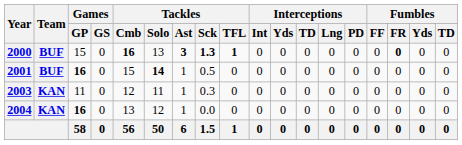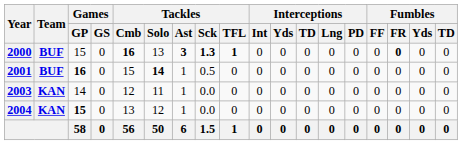 <table class="wikitable" style="text-align:center">
 <tr>
 <th rowspan="2">Year</th>
 <th rowspan="2">Team</th>
 <th colspan="2">Games</th>
 <th colspan="5">Tackles</th>
 <th colspan="5">Interceptions</th>
 <th colspan="4">Fumbles</th>
 </tr>
 <tr>
 <th>GP</th>
 <th>GS</th>
 <th>Cmb</th>
 <th>Solo</th>
 <th>Ast</th>
 <th>Sck</th>
 <th>TFL</th>
 <th>Int</th>
 <th>Yds</th>
 <th>TD</th>
 <th>Lng</th>
 <th>PD</th>
 <th>FF</th>
 <th>FR</th>
 <th>Yds</th>
 <th>TD</th>
 </tr>
 <tr>
 <th><a href='#'>2000</a></th>
 <th><a href='#'>BUF</a></th>
 <td>15</td>
 <td>0</td>
 <td><strong>16</strong></td>
 <td>13</td>
 <td><strong>3</strong></td>
 <td><strong>1.3</strong></td>
 <td><strong>1</strong></td>
 <td>0</td>
 <td>0</td>
 <td>0</td>
 <td>0</td>
 <td>0</td>
 <td>0</td>
 <td><strong>0</strong></td>
 <td>0</td>
 <td>0</td>
 </tr>
 <tr>
 <th><a href='#'>2001</a></th>
 <th><a href='#'>BUF</a></th>
 <td><strong>16</strong></td>
 <td>0</td>
 <td>15</td>
 <td><strong>14</strong></td>
 <td>1</td>
 <td>0.5</td>
 <td>0</td>
 <td>0</td>
 <td>0</td>
 <td>0</td>
 <td>0</td>
 <td>0</td>
 <td>0</td>
 <td>0</td>
 <td>0</td>
 <td>0</td>
 </tr>
 <tr>
 <th><a href='#'>2003</a></th>
 <th><a href='#'>KAN</a></th>
-<td>11</td>
+<td>14</td>
 <td>0</td>
 <td>12</td>
 <td>11</td>
 <td>1</td>
-<td>0.3</td>
+<td>0.0</td>
 <td>0</td>
 <td>0</td>
 <td>0</td>
 <td>0</td>
 <td>0</td>
 <td>0</td>
 <td>0</td>
 <td>0</td>
 <td>0</td>
 <td>0</td>
 </tr>
 <tr>
 <th><a href='#'>2004</a></th>
 <th><a href='#'>KAN</a></th>
-<td><strong>16</strong></td>
+<td><strong>15</strong></td>
 <td>0</td>
 <td>13</td>
 <td>12</td>
 <td>1</td>
 <td>0.0</td>
 <td>0</td>
 <td>0</td>
 <td>0</td>
 <td>0</td>
 <td>0</td>
 <td>0</td>
 <td>0</td>
 <td>0</td>
 <td>0</td>
 <td>0</td>
 </tr>
 <tr>
 <th colspan="2"></th>
 <th>58</th>
 <th>0</th>
 <th>56</th>
 <th>50</th>
 <th>6</th>
 <th>1.5</th>
 <th>1</th>
 <th>0</th>
 <th>0</th>
 <th>0</th>
 <th>0</th>
 <th>0</th>
 <th>0</th>
 <th>0</th>
 <th>0</th>
 <th>0</th>
 </tr>
 </table>
